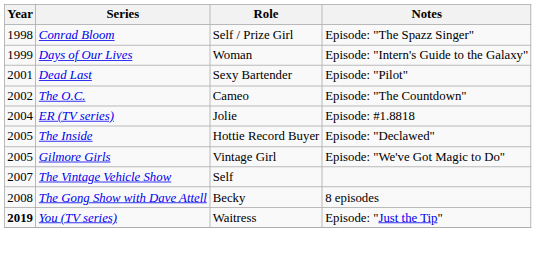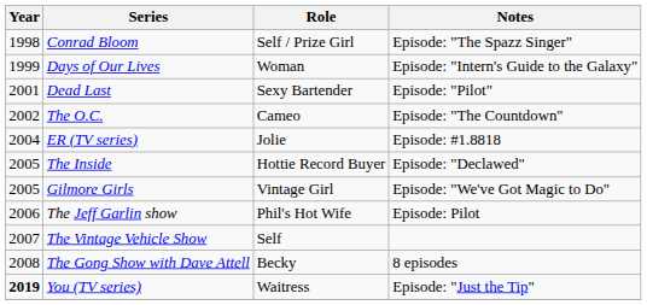 <table class="wikitable">
 <tr style="text-align:center;">
 <th scope="col">Year</th>
 <th scope="col">Series</th>
 <th scope="col">Role</th>
 <th scope="col">Notes</th>
 </tr>
 <tr>
 <td>1998</td>
 <td><em><a href='#'>Conrad Bloom</a></em></td>
 <td>Self / Prize Girl</td>
 <td>Episode: "The Spazz Singer"</td>
 </tr>
 <tr>
 <td>1999</td>
 <td><em><a href='#'>Days of Our Lives</a></em></td>
 <td>Woman</td>
 <td>Episode: "Intern's Guide to the Galaxy"</td>
 </tr>
 <tr>
 <td>2001</td>
 <td><em><a href='#'>Dead Last</a></em></td>
 <td>Sexy Bartender</td>
 <td>Episode: "Pilot"</td>
 </tr>
 <tr>
 <td>2002</td>
 <td><em><a href='#'>The O.C.</a></em></td>
 <td>Cameo</td>
 <td>Episode: "The Countdown"</td>
 </tr>
 <tr>
 <td>2004</td>
 <td><em><a href='#'>ER (TV series)</a></em></td>
 <td>Jolie</td>
 <td>Episode: #1.8818</td>
 </tr>
 <tr>
 <td>2005</td>
 <td><em><a href='#'>The Inside</a></em></td>
 <td>Hottie Record Buyer</td>
 <td>Episode: "Declawed"</td>
 </tr>
 <tr>
 <td>2005</td>
 <td><em><a href='#'>Gilmore Girls</a></em></td>
 <td>Vintage Girl</td>
 <td>Episode: "We've Got Magic to Do"</td>
 </tr>
 <tr>
+<td>2006</td>
+<td><em>The <a href='#'>Jeff Garlin</a> show</em></td>
+<td>Phil's Hot Wife</td>
+<td>Episode: Pilot</td>
+</tr>
+<tr>
 <td>2007</td>
 <td><em><a href='#'>The Vintage Vehicle Show</a></em></td>
 <td>Self</td>
 <td></td>
 </tr>
 <tr>
 <td>2008</td>
 <td><em><a href='#'>The Gong Show with Dave Attell</a></em></td>
 <td>Becky</td>
 <td>8 episodes</td>
 </tr>
 <tr>
 <td><strong>2019</strong></td>
 <td><em><a href='#'>You (TV series)</a></em></td>
 <td>Waitress</td>
 <td>Episode: "<a href='#'>Just the Tip</a>"</td>
 </tr>
 <tr>
 </tr>
 </table>
